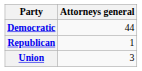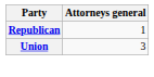 <table class=wikitable style="float:right;margin:0 0 0.5em 1em; text-align:right;">
 <tr>
 <th scope="col">Party</th>
 <th scope="col">Attorneys general</th>
-</tr>
-<tr>
-<th scope="row"><a href='#'>Democratic</a></th>
-<td>44</td>
 </tr>
 <tr>
 <th scope="row"><a href='#'>Republican</a></th>
 <td>1</td>
 </tr>
 <tr>
 <th scope="row"><a href='#'>Union</a></th>
 <td>3</td>
 </tr>
 </table>
